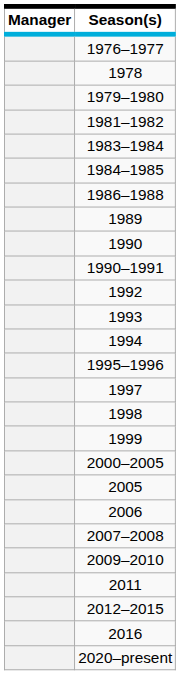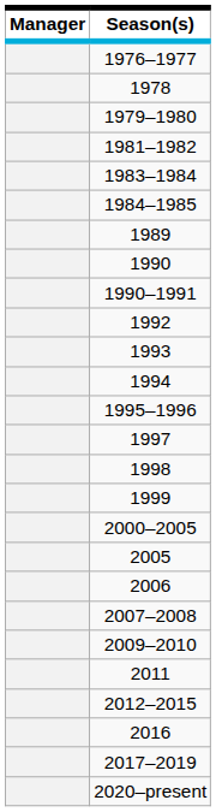 <table class="wikitable sortable plainrowheaders" style="text-align:center">
 <tr>
 <th scope="col" style="background-color:#ffffff; border-top:#000 5px solid; border-bottom:#00aedb 5px solid; color:#000000">Manager</th>
 <th scope="col" style="background-color:#ffffff; border-top:#000 5px solid; border-bottom:#00aedb 5px solid; color:#000000">Season(s)</th>
 </tr>
 <tr>
 <th scope="row" style="text-align:center"></th>
 <td>1976–1977</td>
 </tr>
 <tr>
 <th scope="row" style="text-align:center"></th>
 <td>1978</td>
 </tr>
 <tr>
 <th scope="row" style="text-align:center"></th>
 <td>1979–1980</td>
 </tr>
 <tr>
 <th scope="row" style="text-align:center"></th>
 <td>1981–1982</td>
 </tr>
 <tr>
 <th scope="row" style="text-align:center"></th>
 <td>1983–1984</td>
 </tr>
 <tr>
 <th scope="row" style="text-align:center"></th>
 <td>1984–1985</td>
-</tr>
-<tr>
-<th scope="row" style="text-align:center"></th>
-<td>1986–1988</td>
 </tr>
 <tr>
 <th scope="row" style="text-align:center"></th>
 <td>1989</td>
 </tr>
 <tr>
 <th scope="row" style="text-align:center"></th>
 <td>1990</td>
 </tr>
 <tr>
 <th scope="row" style="text-align:center"></th>
 <td>1990–1991</td>
 </tr>
 <tr>
 <th scope="row" style="text-align:center"></th>
 <td>1992</td>
 </tr>
 <tr>
 <th scope="row" style="text-align:center"></th>
 <td>1993</td>
 </tr>
 <tr>
 <th scope="row" style="text-align:center"></th>
 <td>1994</td>
 </tr>
 <tr>
 <th scope="row" style="text-align:center"></th>
 <td>1995–1996</td>
 </tr>
 <tr>
 <th scope="row" style="text-align:center"></th>
 <td>1997</td>
 </tr>
 <tr>
 <th scope="row" style="text-align:center"></th>
 <td>1998</td>
 </tr>
 <tr>
 <th scope="row" style="text-align:center"></th>
 <td>1999</td>
 </tr>
 <tr>
 <th scope="row" style="text-align:center"></th>
 <td>2000–2005</td>
 </tr>
 <tr>
 <th scope="row" style="text-align:center"></th>
 <td>2005</td>
 </tr>
 <tr>
 <th scope="row" style="text-align:center"></th>
 <td>2006</td>
 </tr>
 <tr>
 <th scope="row" style="text-align:center"></th>
 <td>2007–2008</td>
 </tr>
 <tr>
 <th scope="row" style="text-align:center"></th>
 <td>2009–2010</td>
 </tr>
 <tr>
 <th scope="row" style="text-align:center"></th>
 <td>2011</td>
 </tr>
 <tr>
 <th scope="row" style="text-align:center"></th>
 <td>2012–2015</td>
 </tr>
 <tr>
 <th scope="row" style="text-align:center"></th>
 <td>2016</td>
 </tr>
 <tr>
 <th scope="row" style="text-align:center"></th>
+<td>2017–2019</td>
+</tr>
+<tr>
+<th scope="row" style="text-align:center"></th>
 <td>2020–present</td>
 </tr>
 </table>
